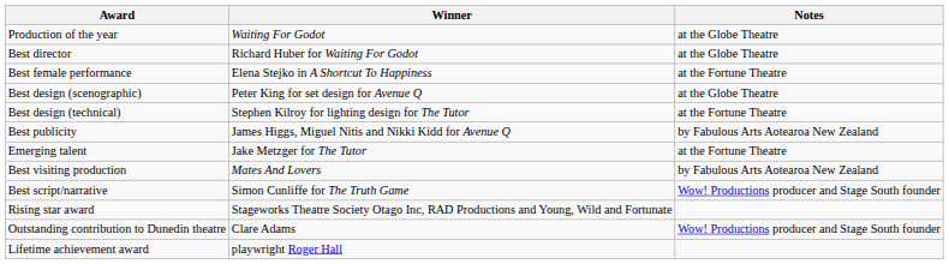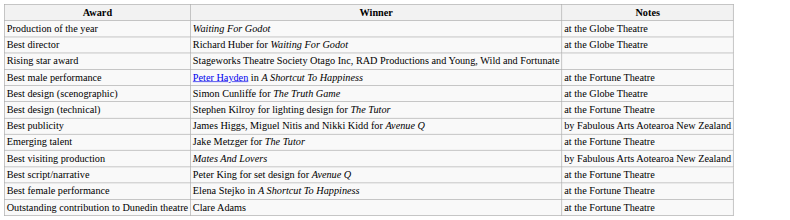 <table class="wikitable">
 <tr>
 <th>Award</th>
 <th>Winner</th>
 <th>Notes</th>
 </tr>
 <tr>
 <td>Production of the year</td>
 <td><em>Waiting For Godot</em></td>
 <td>at the Globe Theatre</td>
 </tr>
 <tr>
 <td>Best director</td>
 <td>Richard Huber for <em>Waiting For Godot</em></td>
 <td>at the Globe Theatre</td>
 </tr>
 <tr>
-<td>Best female performance</td>
-<td>Elena Stejko in <em>A Shortcut To Happiness</em></td>
+<td>Rising star award</td>
+<td>Stageworks Theatre Society Otago Inc, RAD Productions and Young, Wild and Fortunate</td>
+<td></td>
+</tr>
+<tr>
+<td>Best male performance</td>
+<td><a href='#'>Peter Hayden</a> in <em>A Shortcut To Happiness</em></td>
 <td>at the Fortune Theatre</td>
 </tr>
 <tr>
 <td>Best design (scenographic)</td>
-<td>Peter King for set design for <em>Avenue Q</em></td>
+<td>Simon Cunliffe for <em>The Truth Game</em></td>
 <td>at the Globe Theatre</td>
 </tr>
 <tr>
 <td>Best design (technical)</td>
 <td>Stephen Kilroy for lighting design for <em>The Tutor</em></td>
 <td>at the Fortune Theatre</td>
 </tr>
 <tr>
 <td>Best publicity</td>
 <td>James Higgs, Miguel Nitis and Nikki Kidd for <em>Avenue Q</em></td>
 <td>by Fabulous Arts Aotearoa New Zealand</td>
 </tr>
 <tr>
 <td>Emerging talent</td>
 <td>Jake Metzger for <em>The Tutor</em></td>
 <td>at the Fortune Theatre</td>
 </tr>
 <tr>
 <td>Best visiting production</td>
 <td><em>Mates And Lovers</em></td>
 <td>by Fabulous Arts Aotearoa New Zealand</td>
 </tr>
 <tr>
 <td>Best script/narrative</td>
-<td>Simon Cunliffe for <em>The Truth Game</em></td>
-<td><a href='#'>Wow! Productions</a> producer and Stage South founder</td>
+<td>Peter King for set design for <em>Avenue Q</em></td>
+<td>at the Fortune Theatre</td>
 </tr>
 <tr>
-<td>Rising star award</td>
-<td>Stageworks Theatre Society Otago Inc, RAD Productions and Young, Wild and Fortunate</td>
-<td></td>
+<td>Best female performance</td>
+<td>Elena Stejko in <em>A Shortcut To Happiness</em></td>
+<td>at the Fortune Theatre</td>
 </tr>
 <tr>
 <td>Outstanding contribution to Dunedin theatre</td>
 <td>Clare Adams</td>
-<td><a href='#'>Wow! Productions</a> producer and Stage South founder</td>
-</tr>
-<tr>
-<td>Lifetime achievement award</td>
-<td>playwright <a href='#'>Roger Hall</a></td>
-<td></td>
+<td>at the Fortune Theatre</td>
 </tr>
 </table>
